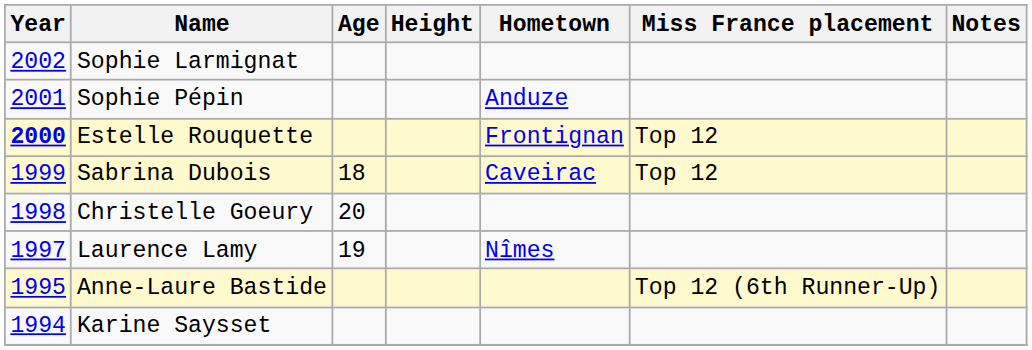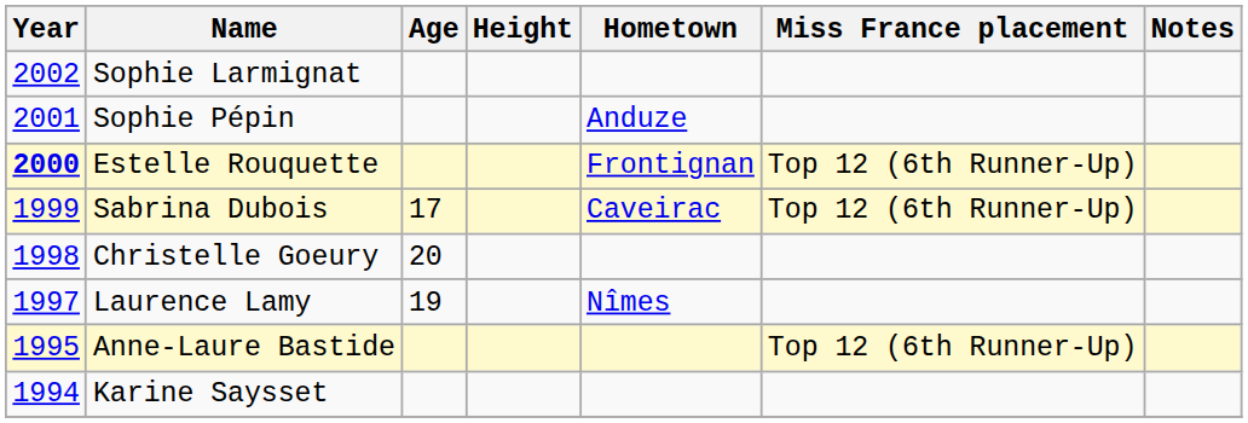 <table class="wikitable sortable">
 <tr>
 <th>Year</th>
 <th>Name</th>
 <th>Age</th>
 <th>Height</th>
 <th>Hometown</th>
 <th>Miss France placement</th>
 <th>Notes</th>
 </tr>
 <tr>
 <td><a href='#'>2002</a></td>
 <td>Sophie Larmignat</td>
 <td></td>
 <td></td>
 <td></td>
 <td></td>
 <td></td>
 </tr>
 <tr>
 <td><a href='#'>2001</a></td>
 <td>Sophie Pépin</td>
 <td></td>
 <td></td>
 <td><a href='#'>Anduze</a></td>
 <td></td>
 <td></td>
 </tr>
 <tr bgcolor=#FFFACD>
 <td><strong><a href='#'>2000</a></strong></td>
 <td>Estelle Rouquette</td>
 <td></td>
 <td></td>
 <td><a href='#'>Frontignan</a></td>
-<td>Top 12</td>
+<td>Top 12 (6th Runner-Up)</td>
 <td></td>
 </tr>
 <tr bgcolor=#FFFACD>
 <td><a href='#'>1999</a></td>
 <td>Sabrina Dubois</td>
-<td>18</td>
+<td>17</td>
 <td></td>
 <td><a href='#'>Caveirac</a></td>
-<td>Top 12</td>
+<td>Top 12 (6th Runner-Up)</td>
 <td></td>
 </tr>
 <tr>
 <td><a href='#'>1998</a></td>
 <td>Christelle Goeury</td>
 <td>20</td>
 <td></td>
 <td></td>
 <td></td>
 <td></td>
 </tr>
 <tr>
 <td><a href='#'>1997</a></td>
 <td>Laurence Lamy</td>
 <td>19</td>
 <td></td>
 <td><a href='#'>Nîmes</a></td>
 <td></td>
 <td></td>
 </tr>
 <tr bgcolor=#FFFACD>
 <td><a href='#'>1995</a></td>
 <td>Anne-Laure Bastide</td>
 <td></td>
 <td></td>
 <td></td>
 <td>Top 12 (6th Runner-Up)</td>
 <td></td>
 </tr>
 <tr>
 <td><a href='#'>1994</a></td>
 <td>Karine Saysset</td>
 <td></td>
 <td></td>
 <td></td>
 <td></td>
 <td></td>
 </tr>
 <tr>
 </tr>
 </table>
